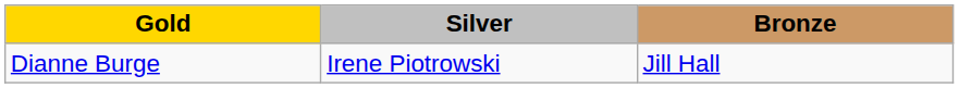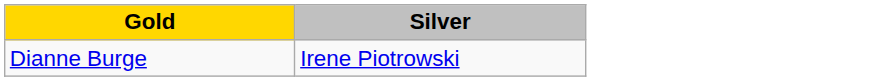 <table class="wikitable">
 <tr>
 <th style="background-color:gold; width: 200px;">Gold</th>
 <th style="background-color:silver; width: 200px;">Silver</th>
-<th style="background-color:#cc9966; width: 200px;">Bronze</th>
 </tr>
 <tr>
 <td><a href='#'>Dianne Burge</a><br><em></em></td>
 <td><a href='#'>Irene Piotrowski</a><br><em></em></td>
-<td><a href='#'>Jill Hall</a><br><em></em></td>
 </tr>
 </table>
